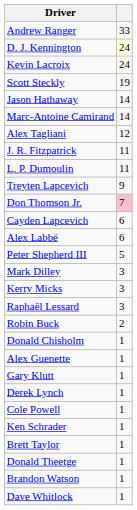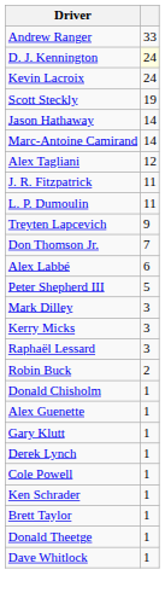 <table class="wikitable">
 <tr>
 <th>Driver</th>
 <th></th>
 </tr>
 <tr>
 <td><a href='#'>Andrew Ranger</a></td>
 <td>33</td>
 </tr>
 <tr>
 <td><a href='#'>D. J. Kennington</a></td>
 <td style="background: lightyellow;">24</td>
 </tr>
 <tr>
 <td><a href='#'>Kevin Lacroix</a></td>
 <td>24</td>
 </tr>
 <tr>
 <td><a href='#'>Scott Steckly</a></td>
 <td>19</td>
 </tr>
 <tr>
 <td><a href='#'>Jason Hathaway</a></td>
 <td>14</td>
 </tr>
 <tr>
 <td><a href='#'>Marc-Antoine Camirand</a></td>
 <td>14</td>
 </tr>
 <tr>
 <td><a href='#'>Alex Tagliani</a></td>
 <td>12</td>
 </tr>
 <tr>
 <td><a href='#'>J. R. Fitzpatrick</a></td>
 <td>11</td>
 </tr>
 <tr>
 <td><a href='#'>L. P. Dumoulin</a></td>
 <td>11</td>
 </tr>
 <tr>
 <td><a href='#'>Treyten Lapcevich</a></td>
 <td>9</td>
 </tr>
 <tr>
 <td><a href='#'>Don Thomson Jr.</a></td>
-<td style="background: pink;">7</td>
-</tr>
-<tr>
-<td><a href='#'>Cayden Lapcevich</a></td>
-<td>6</td>
+<td>7</td>
 </tr>
 <tr>
 <td><a href='#'>Alex Labbé</a></td>
 <td>6</td>
 </tr>
 <tr>
 <td><a href='#'>Peter Shepherd III</a></td>
 <td>5</td>
 </tr>
 <tr>
 <td><a href='#'>Mark Dilley</a></td>
 <td>3</td>
 </tr>
 <tr>
 <td><a href='#'>Kerry Micks</a></td>
 <td>3</td>
 </tr>
 <tr>
 <td><a href='#'>Raphaël Lessard</a></td>
 <td>3</td>
 </tr>
 <tr>
 <td><a href='#'>Robin Buck</a></td>
 <td>2</td>
 </tr>
 <tr>
 <td><a href='#'>Donald Chisholm</a></td>
 <td>1</td>
 </tr>
 <tr>
 <td><a href='#'>Alex Guenette</a></td>
 <td>1</td>
 </tr>
 <tr>
 <td><a href='#'>Gary Klutt</a></td>
 <td>1</td>
 </tr>
 <tr>
 <td><a href='#'>Derek Lynch</a></td>
 <td>1</td>
 </tr>
 <tr>
 <td><a href='#'>Cole Powell</a></td>
 <td>1</td>
 </tr>
 <tr>
 <td><a href='#'>Ken Schrader</a></td>
 <td>1</td>
 </tr>
 <tr>
 <td><a href='#'>Brett Taylor</a></td>
 <td>1</td>
 </tr>
 <tr>
 <td><a href='#'>Donald Theetge</a></td>
 <td>1</td>
 </tr>
 <tr>
-<td><a href='#'>Brandon Watson</a></td>
-<td>1</td>
-</tr>
-<tr>
 <td><a href='#'>Dave Whitlock</a></td>
 <td>1</td>
 </tr>
 </table>
